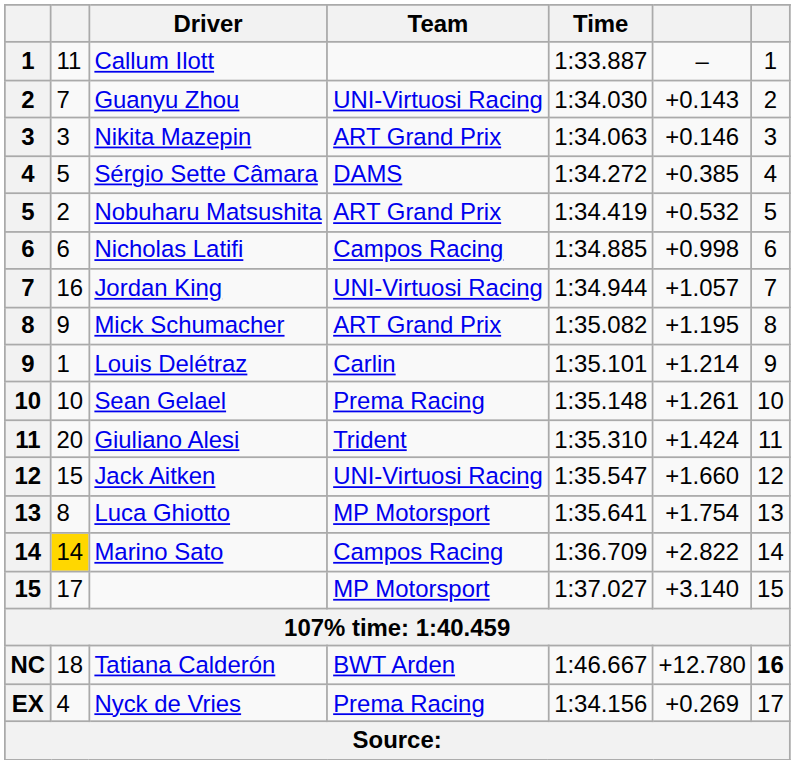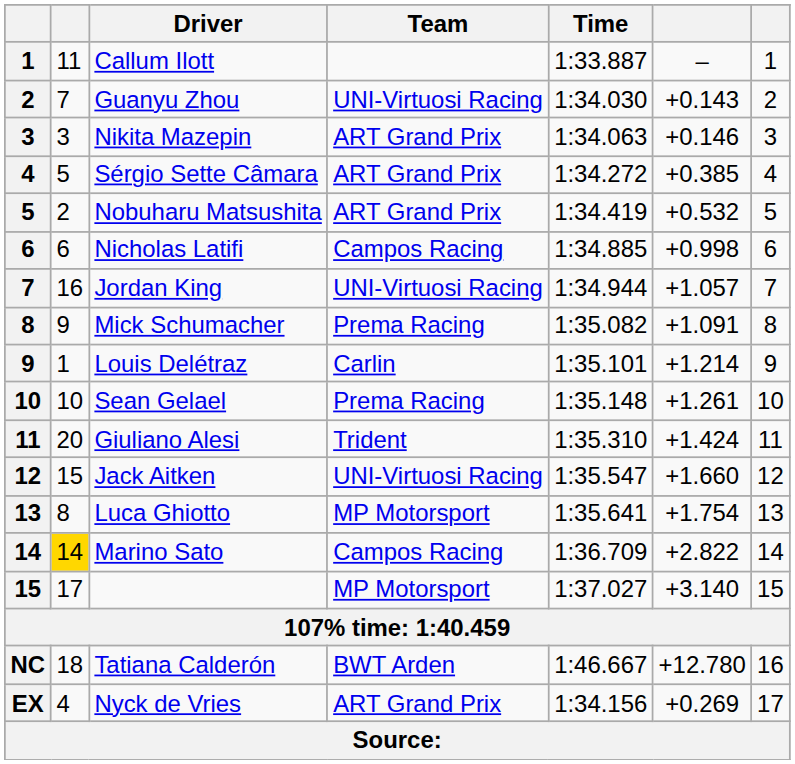 <table class="wikitable" style="font-size:85%">
 <tr>
 <th scope="col"></th>
 <th scope="col"></th>
 <th scope="col">Driver</th>
 <th scope="col">Team</th>
 <th scope="col">Time</th>
 <th scope="col"></th>
 <th scope="col"></th>
 </tr>
 <tr>
 <th>1</th>
 <td scope="row">11</td>
 <td> <a href='#'>Callum Ilott</a></td>
 <td></td>
 <td>1:33.887</td>
 <td align="center">–</td>
 <td align="center">1</td>
 </tr>
 <tr>
 <th>2</th>
 <td scope="row">7</td>
 <td> <a href='#'>Guanyu Zhou</a></td>
 <td><a href='#'>UNI-Virtuosi Racing</a></td>
 <td>1:34.030</td>
 <td align="center">+0.143</td>
 <td align="center">2</td>
 </tr>
 <tr>
 <th>3</th>
 <td scope="row">3</td>
 <td> <a href='#'>Nikita Mazepin</a></td>
 <td><a href='#'>ART Grand Prix</a></td>
 <td>1:34.063</td>
 <td align="center">+0.146</td>
 <td align="center">3</td>
 </tr>
 <tr>
 <th>4</th>
 <td scope="row">5</td>
 <td> <a href='#'>Sérgio Sette Câmara</a></td>
-<td><a href='#'>DAMS</a></td>
+<td><a href='#'>ART Grand Prix</a></td>
 <td>1:34.272</td>
 <td align="center">+0.385</td>
 <td align="center">4</td>
 </tr>
 <tr>
 <th>5</th>
 <td scope="row">2</td>
 <td> <a href='#'>Nobuharu Matsushita</a></td>
 <td><a href='#'>ART Grand Prix</a></td>
 <td>1:34.419</td>
 <td align="center">+0.532</td>
 <td align="center">5</td>
 </tr>
 <tr>
 <th>6</th>
 <td scope="row">6</td>
 <td> <a href='#'>Nicholas Latifi</a></td>
 <td><a href='#'>Campos Racing</a></td>
 <td>1:34.885</td>
 <td align="center">+0.998</td>
 <td align="center">6</td>
 </tr>
 <tr>
 <th>7</th>
 <td scope="row">16</td>
 <td> <a href='#'>Jordan King</a></td>
 <td><a href='#'>UNI-Virtuosi Racing</a></td>
 <td>1:34.944</td>
 <td align="center">+1.057</td>
 <td align="center">7</td>
 </tr>
 <tr>
 <th>8</th>
 <td scope="row">9</td>
 <td> <a href='#'>Mick Schumacher</a></td>
-<td><a href='#'>ART Grand Prix</a></td>
+<td><a href='#'>Prema Racing</a></td>
 <td>1:35.082</td>
-<td align="center">+1.195</td>
+<td align="center">+1.091</td>
 <td align="center">8</td>
 </tr>
 <tr>
 <th>9</th>
 <td scope="row">1</td>
 <td> <a href='#'>Louis Delétraz</a></td>
 <td><a href='#'>Carlin</a></td>
 <td>1:35.101</td>
 <td align="center">+1.214</td>
 <td align="center">9</td>
 </tr>
 <tr>
 <th>10</th>
 <td scope="row">10</td>
 <td> <a href='#'>Sean Gelael</a></td>
 <td><a href='#'>Prema Racing</a></td>
 <td>1:35.148</td>
 <td align="center">+1.261</td>
 <td align="center">10</td>
 </tr>
 <tr>
 <th>11</th>
 <td scope="row">20</td>
 <td> <a href='#'>Giuliano Alesi</a></td>
 <td><a href='#'>Trident</a></td>
 <td>1:35.310</td>
 <td align="center">+1.424</td>
 <td align="center">11</td>
 </tr>
 <tr>
 <th>12</th>
 <td scope="row">15</td>
 <td> <a href='#'>Jack Aitken</a></td>
 <td><a href='#'>UNI-Virtuosi Racing</a></td>
 <td>1:35.547</td>
 <td align="center">+1.660</td>
 <td align="center">12</td>
 </tr>
 <tr>
 <th>13</th>
 <td scope="row">8</td>
 <td> <a href='#'>Luca Ghiotto</a></td>
 <td><a href='#'>MP Motorsport</a></td>
 <td>1:35.641</td>
 <td align="center">+1.754</td>
 <td align="center">13</td>
 </tr>
 <tr>
 <th>14</th>
 <td scope="row" style="background: gold;">14</td>
 <td> <a href='#'>Marino Sato</a></td>
 <td><a href='#'>Campos Racing</a></td>
 <td>1:36.709</td>
 <td align="center">+2.822</td>
 <td align="center">14</td>
 </tr>
 <tr>
 <th>15</th>
 <td scope="row">17</td>
 <td></td>
 <td><a href='#'>MP Motorsport</a></td>
 <td>1:37.027</td>
 <td align="center">+3.140</td>
 <td align="center">15</td>
 </tr>
 <tr>
 <th colspan="7">107% time: 1:40.459</th>
 </tr>
 <tr>
 <th>NC</th>
 <td scope="row">18</td>
 <td> <a href='#'>Tatiana Calderón</a></td>
 <td><a href='#'>BWT Arden</a></td>
 <td>1:46.667</td>
 <td align="center">+12.780</td>
-<td align="center"><strong>16</strong></td>
+<td align="center">16</td>
 </tr>
 <tr>
 <th>EX</th>
 <td scope="row">4</td>
 <td> <a href='#'>Nyck de Vries</a></td>
-<td><a href='#'>Prema Racing</a></td>
+<td><a href='#'>ART Grand Prix</a></td>
 <td>1:34.156</td>
 <td align="center">+0.269</td>
 <td align="center">17</td>
 </tr>
 <tr>
 <th colspan="7">Source:</th>
 </tr>
 </table>
